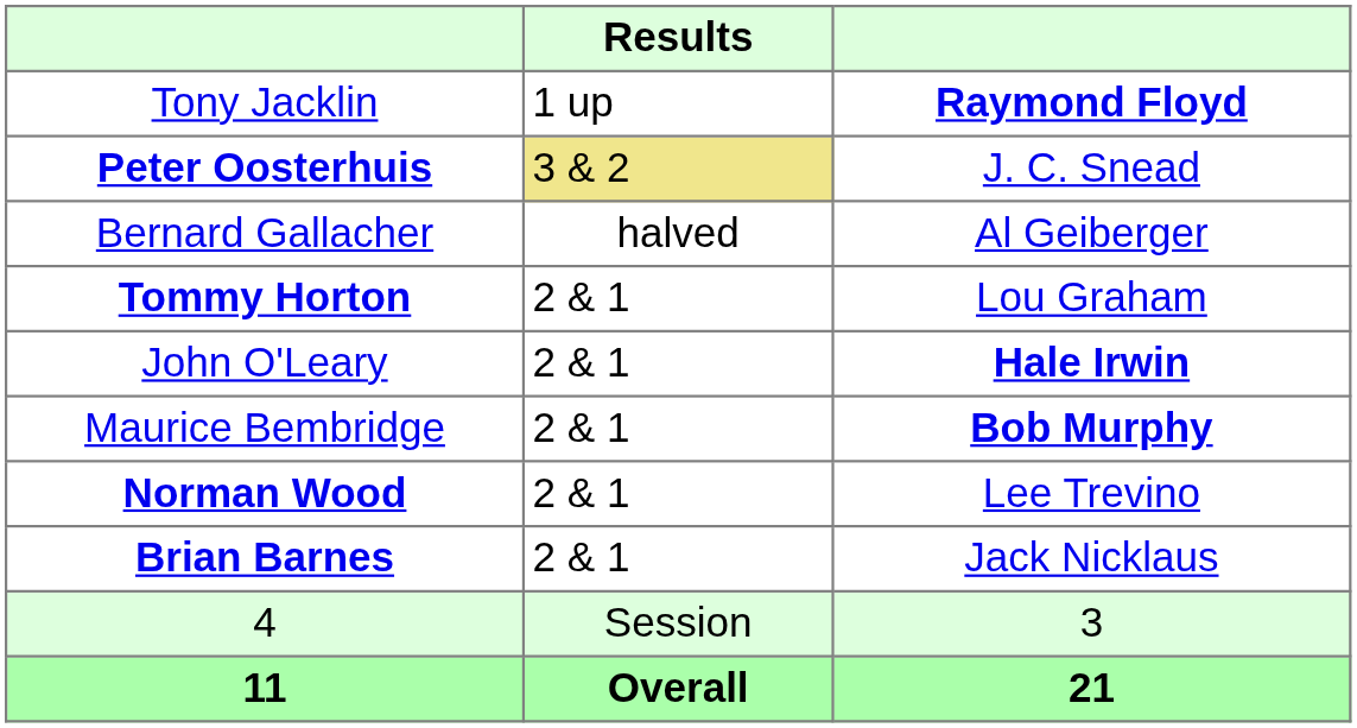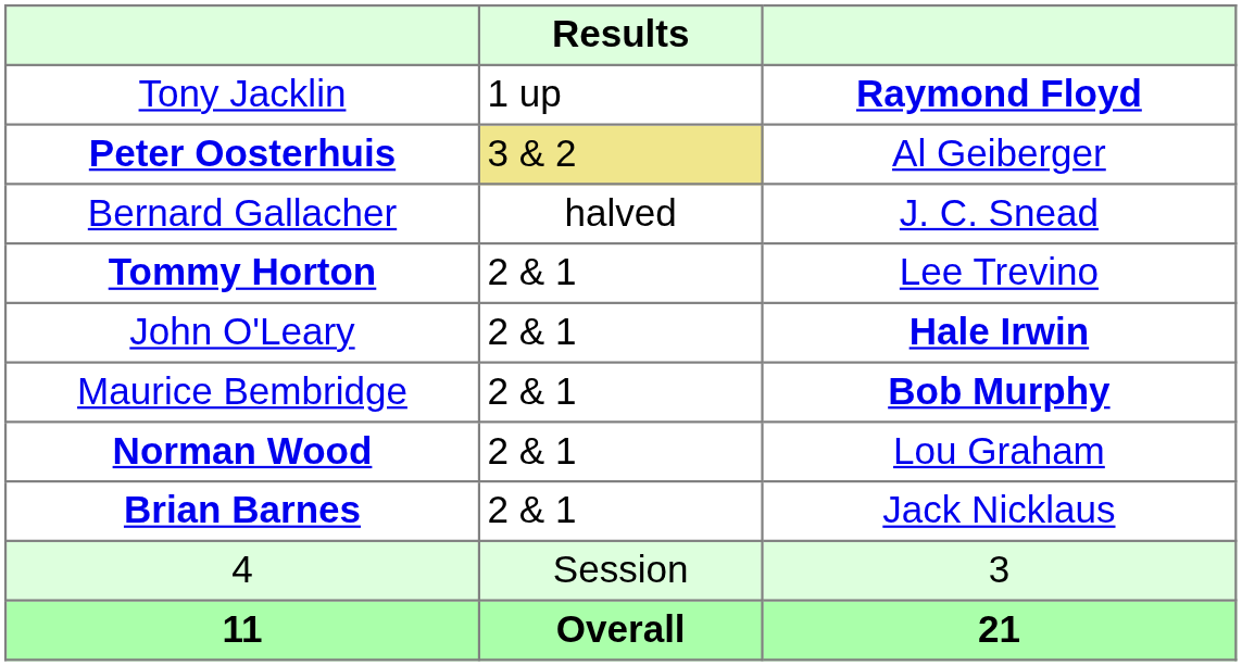 <table border="1" cellpadding="3" style="border-collapse: collapse; text-align:center;">
 <tr style="background:#dfd;">
 <th style="width:12em;"> </th>
 <th style="width:7em;">Results</th>
 <th style="width:12em;"></th>
 </tr>
 <tr>
 <td><a href='#'>Tony Jacklin</a></td>
 <td align=left> 1 up</td>
 <td><strong><a href='#'>Raymond Floyd</a></strong></td>
 </tr>
 <tr>
 <td><strong><a href='#'>Peter Oosterhuis</a></strong></td>
 <td align=left style="background: khaki;"> 3 & 2</td>
-<td><a href='#'>J. C. Snead</a></td>
+<td><a href='#'>Al Geiberger</a></td>
 </tr>
 <tr>
 <td><a href='#'>Bernard Gallacher</a></td>
 <td>halved</td>
-<td><a href='#'>Al Geiberger</a></td>
+<td><a href='#'>J. C. Snead</a></td>
 </tr>
 <tr>
 <td><strong><a href='#'>Tommy Horton</a></strong></td>
 <td align=left> 2 & 1</td>
-<td><a href='#'>Lou Graham</a></td>
+<td><a href='#'>Lee Trevino</a></td>
 </tr>
 <tr>
 <td><a href='#'>John O'Leary</a></td>
 <td align=left> 2 & 1</td>
 <td><strong><a href='#'>Hale Irwin</a></strong></td>
 </tr>
 <tr>
 <td><a href='#'>Maurice Bembridge</a></td>
 <td align=left> 2 & 1</td>
 <td><strong><a href='#'>Bob Murphy</a></strong></td>
 </tr>
 <tr>
 <td><strong><a href='#'>Norman Wood</a></strong></td>
 <td align=left> 2 & 1</td>
-<td><a href='#'>Lee Trevino</a></td>
+<td><a href='#'>Lou Graham</a></td>
 </tr>
 <tr>
 <td><strong><a href='#'>Brian Barnes</a></strong></td>
 <td align=left> 2 & 1</td>
 <td><a href='#'>Jack Nicklaus</a></td>
 </tr>
 <tr style="background:#dfd;">
 <td>4</td>
 <td>Session</td>
 <td>3</td>
 </tr>
 <tr style="background:#afa;">
 <th>11</th>
 <th>Overall</th>
 <th>21</th>
 </tr>
 </table>
